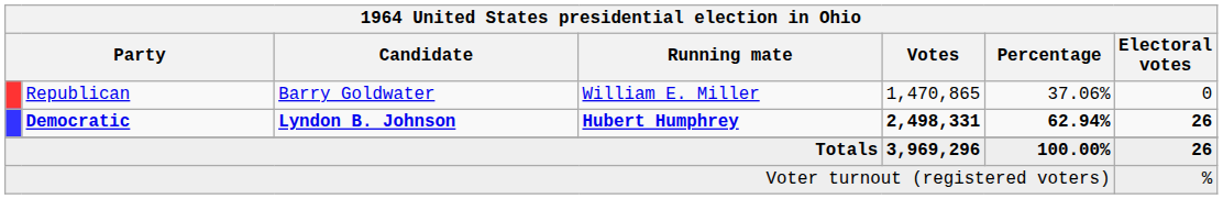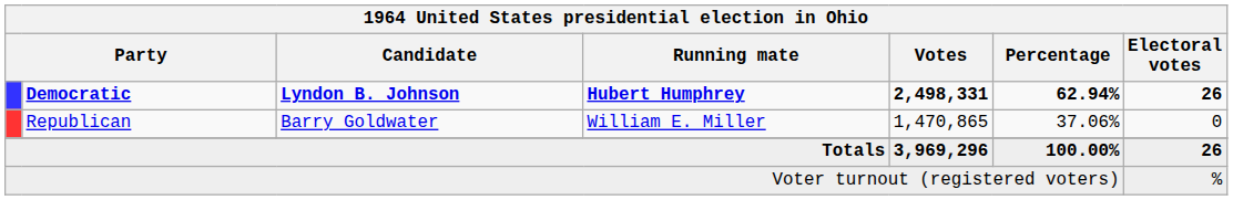 <table class="wikitable" style="font-size: 95%;">
 <tr>
 <th colspan="7">1964 United States presidential election in Ohio</th>
 </tr>
 <tr>
 <th colspan="2" style="width: 15em">Party</th>
 <th style="width: 17em">Candidate</th>
 <th style="width: 17em">Running mate</th>
 <th style="width: 5em">Votes</th>
 <th style="width: 7em">Percentage</th>
 <th style="width: 5em">Electoral votes</th>
 </tr>
 <tr>
+<th style="background-color:#3333FF; width: 3px"></th>
+<td style="width: 130px"><strong><a href='#'>Democratic</a></strong></td>
+<td><strong><a href='#'>Lyndon B. Johnson</a></strong></td>
+<td><strong><a href='#'>Hubert Humphrey</a></strong></td>
+<td align="right"><strong>2,498,331</strong></td>
+<td align="right"><strong>62.94%</strong></td>
+<td align="right"><strong>26</strong></td>
+</tr>
+<tr>
 <th style="background-color:#FF3333; width: 3px"></th>
 <td style="width: 130px"><a href='#'>Republican</a></td>
 <td><a href='#'>Barry Goldwater</a></td>
 <td><a href='#'>William E. Miller</a></td>
 <td align="right">1,470,865</td>
 <td align="right">37.06%</td>
 <td align="right">0</td>
-</tr>
-<tr>
-<th style="background-color:#3333FF; width: 3px"></th>
-<td style="width: 130px"><strong><a href='#'>Democratic</a></strong></td>
-<td><strong><a href='#'>Lyndon B. Johnson</a></strong></td>
-<td><strong><a href='#'>Hubert Humphrey</a></strong></td>
-<td align="right"><strong>2,498,331</strong></td>
-<td align="right"><strong>62.94%</strong></td>
-<td align="right"><strong>26</strong></td>
 </tr>
 <tr>
 </tr>
 <tr bgcolor="#EEEEEE">
 <td colspan="4" align="right"><strong>Totals</strong></td>
 <td align="right"><strong>3,969,296</strong></td>
 <td align="right"><strong>100.00%</strong></td>
 <td align="right"><strong>26</strong></td>
 </tr>
 <tr bgcolor="#EEEEEE">
 <td colspan="6" align="right">Voter turnout (registered voters)</td>
 <td colspan="1" align="right">%</td>
 </tr>
 </table>
